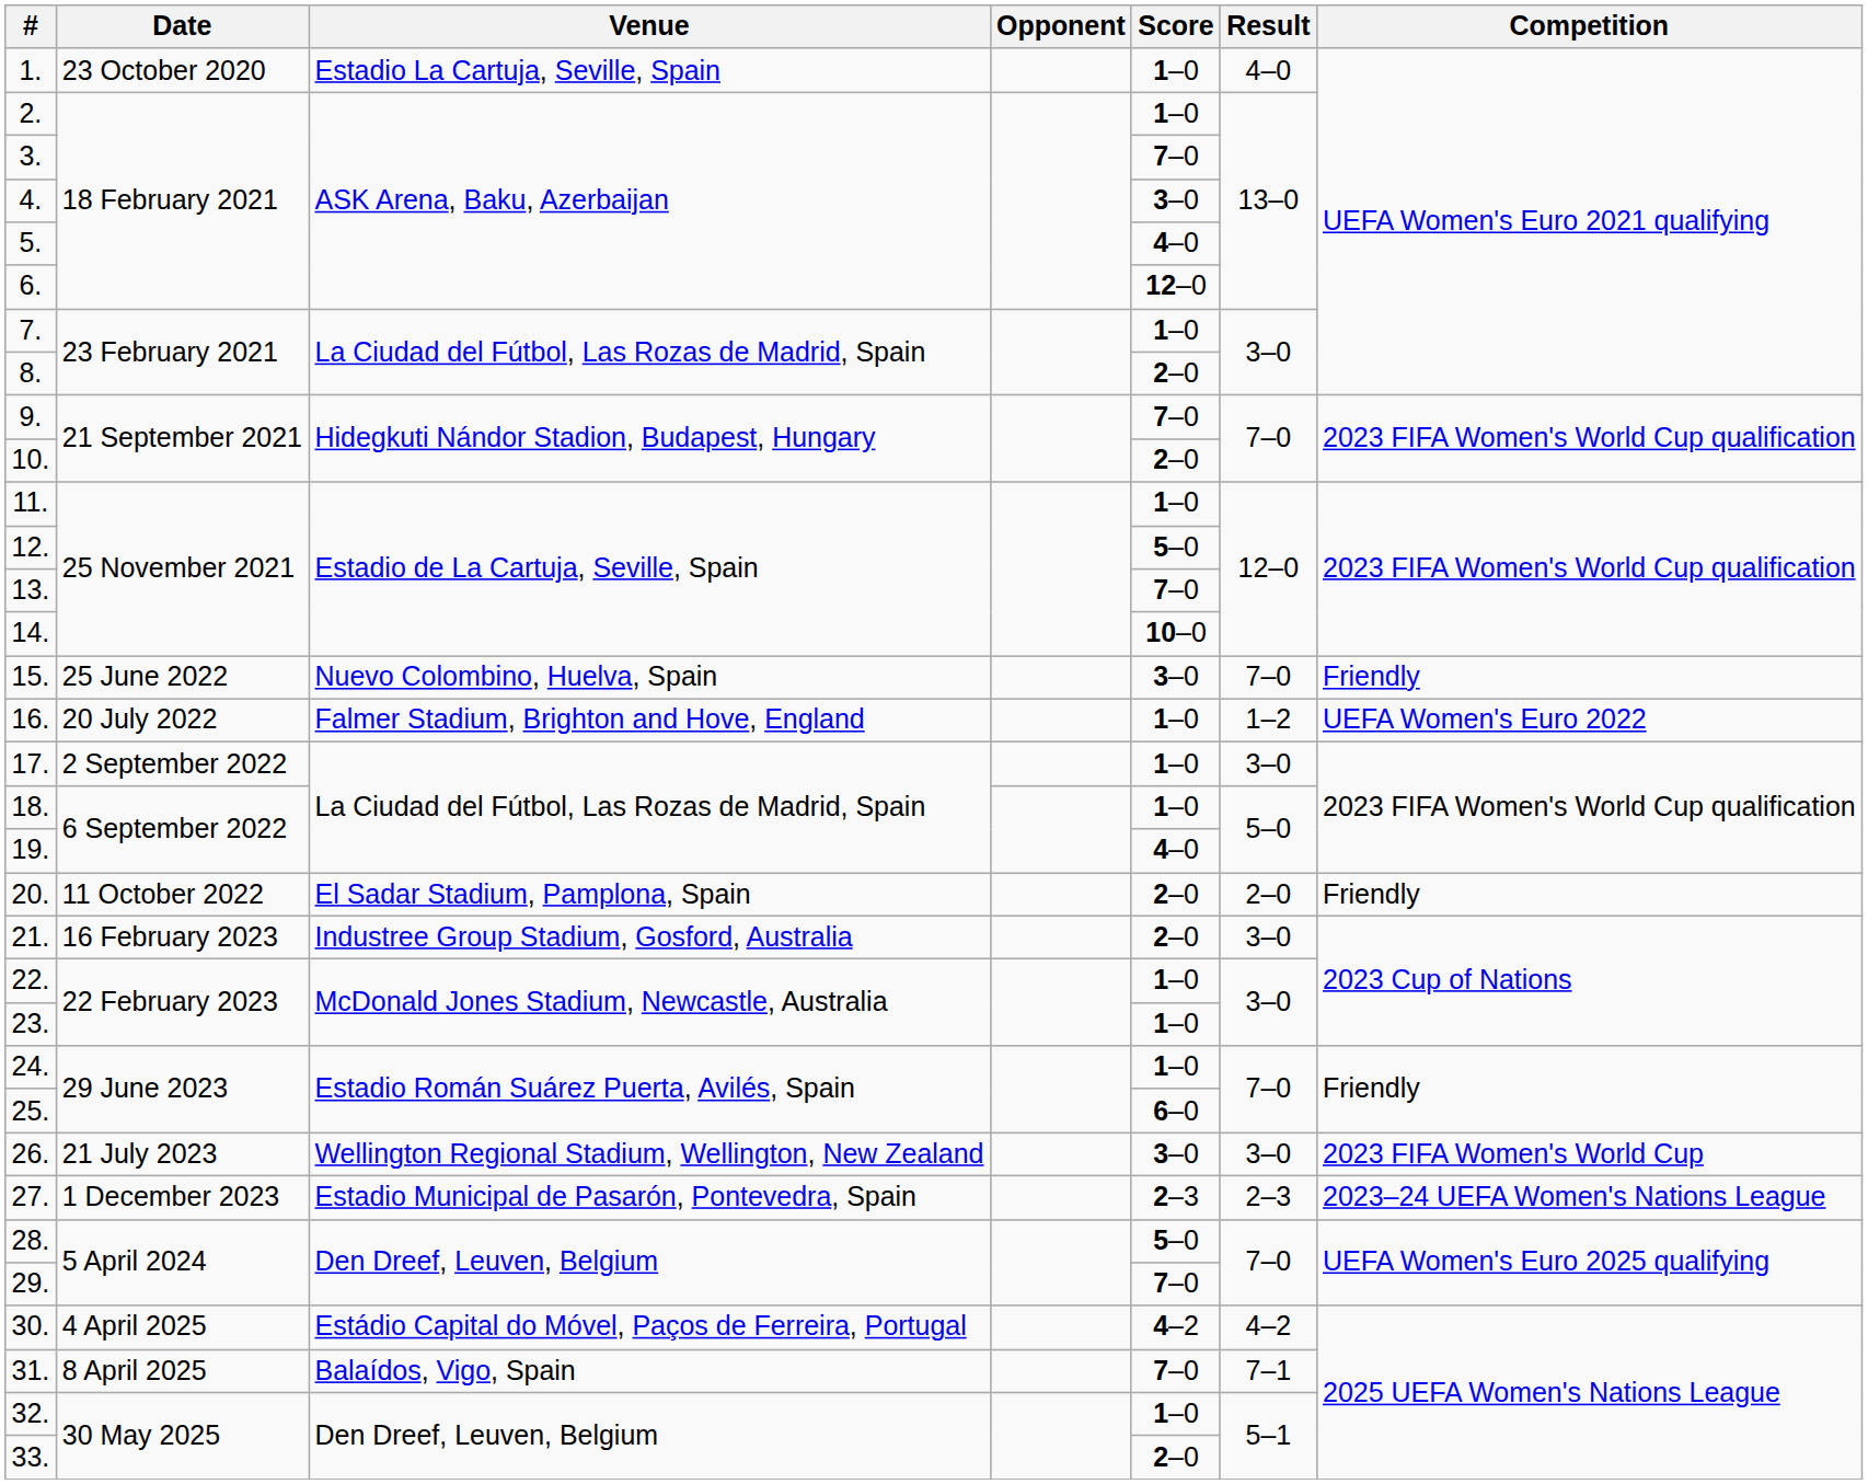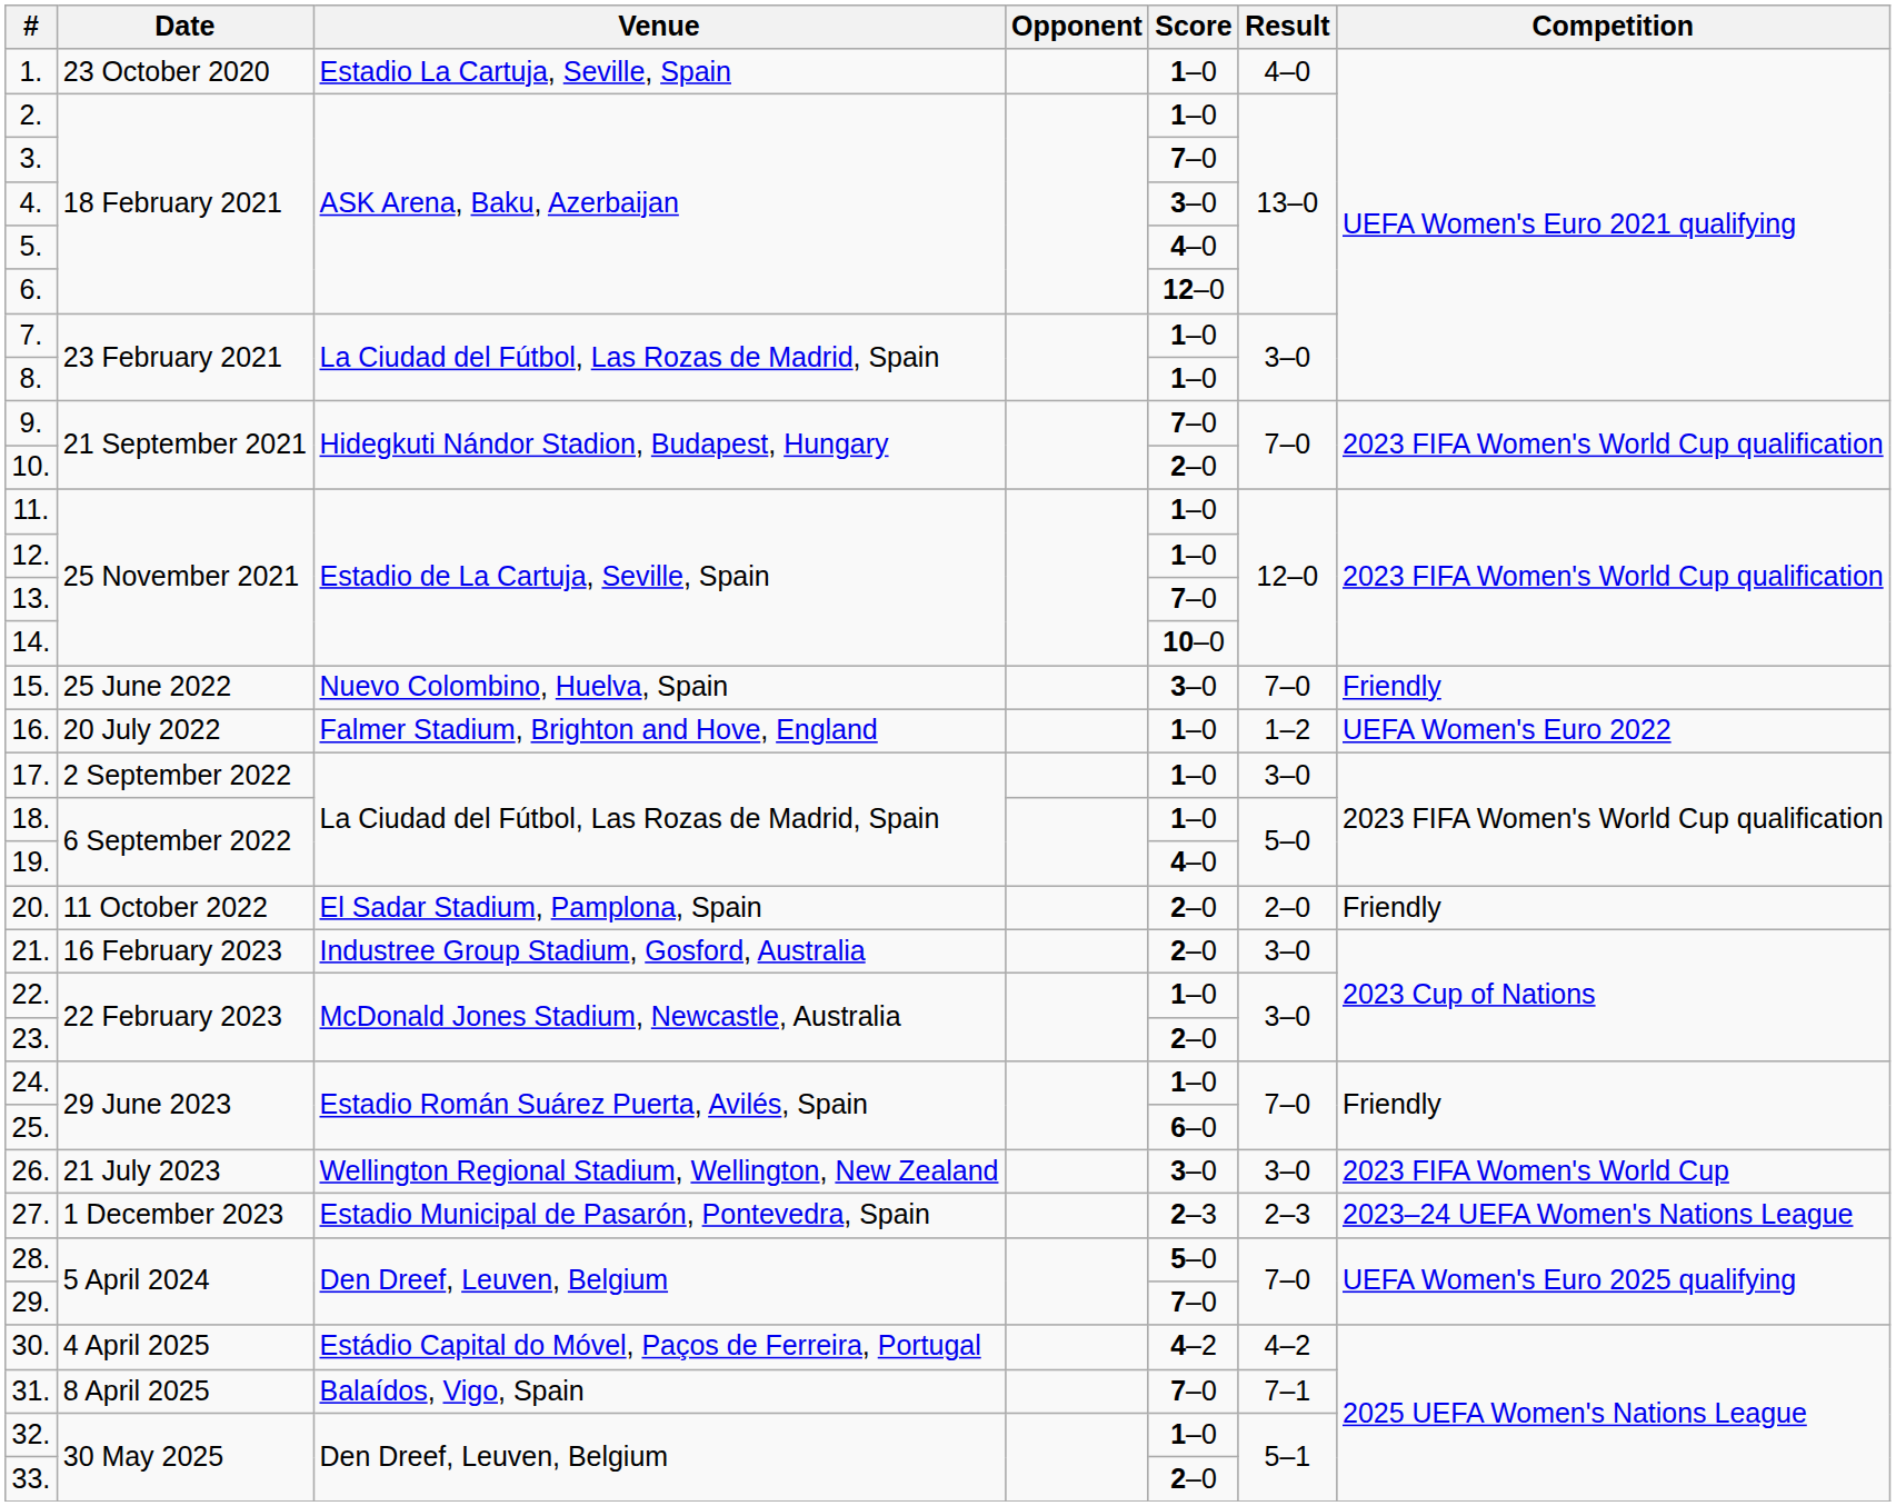 <table class="wikitable">
 <tr>
 <th>#</th>
 <th>Date</th>
 <th>Venue</th>
 <th>Opponent</th>
 <th>Score</th>
 <th>Result</th>
 <th>Competition</th>
 </tr>
 <tr>
 <td align="center">1.</td>
 <td>23 October 2020</td>
 <td><a href='#'>Estadio La Cartuja</a>, <a href='#'>Seville</a>, <a href='#'>Spain</a></td>
 <td></td>
 <td align="center"><strong>1</strong>–0</td>
 <td align="center">4–0</td>
 <td rowspan="8"><a href='#'>UEFA Women's Euro 2021 qualifying</a></td>
 </tr>
 <tr>
 <td align="center">2.</td>
 <td rowspan="5">18 February 2021</td>
 <td rowspan="5"><a href='#'>ASK Arena</a>, <a href='#'>Baku</a>, <a href='#'>Azerbaijan</a></td>
 <td rowspan="5"></td>
 <td align="center"><strong>1</strong>–0</td>
 <td rowspan="5" align="center">13–0</td>
 </tr>
 <tr>
 <td align="center">3.</td>
 <td style="text-align:center"><strong>7</strong>–0</td>
 </tr>
 <tr>
 <td align="center">4.</td>
 <td align="center"><strong>3</strong>–0</td>
 </tr>
 <tr>
 <td align="center">5.</td>
 <td align="center"><strong>4</strong>–0</td>
 </tr>
 <tr>
 <td align="center">6.</td>
 <td align="center"><strong>12</strong>–0</td>
 </tr>
 <tr>
 <td align="center">7.</td>
 <td rowspan="2">23 February 2021</td>
 <td rowspan="2"><a href='#'>La Ciudad del Fútbol</a>, <a href='#'>Las Rozas de Madrid</a>, Spain</td>
 <td rowspan="2"></td>
 <td align="center"><strong>1</strong>–0</td>
 <td rowspan="2" align="center">3–0</td>
 </tr>
 <tr>
 <td align="center">8.</td>
-<td align="center"><strong>2</strong>–0</td>
+<td align="center"><strong>1</strong>–0</td>
 </tr>
 <tr>
 <td align="center">9.</td>
 <td rowspan="2">21 September 2021</td>
 <td rowspan="2"><a href='#'>Hidegkuti Nándor Stadion</a>, <a href='#'>Budapest</a>, <a href='#'>Hungary</a></td>
 <td rowspan="2"></td>
 <td align=center><strong>7</strong>–0</td>
 <td rowspan="2" align=center>7–0</td>
 <td rowspan=2><a href='#'>2023 FIFA Women's World Cup qualification</a></td>
 </tr>
 <tr>
 <td align="center">10.</td>
 <td align=center><strong>2</strong>–0</td>
 </tr>
 <tr>
 <td align="center">11.</td>
 <td rowspan="4">25 November 2021</td>
 <td rowspan="4"><a href='#'>Estadio de La Cartuja</a>, <a href='#'>Seville</a>, Spain</td>
 <td rowspan="4"></td>
 <td align=center><strong>1</strong>–0</td>
 <td rowspan="4" align=center>12–0</td>
 <td rowspan=4><a href='#'>2023 FIFA Women's World Cup qualification</a></td>
 </tr>
 <tr>
 <td align="center">12.</td>
-<td align=center><strong>5</strong>–0</td>
+<td align=center><strong>1</strong>–0</td>
 </tr>
 <tr>
 <td align="center">13.</td>
 <td align=center><strong>7</strong>–0</td>
 </tr>
 <tr>
 <td align="center">14.</td>
 <td align=center><strong>10</strong>–0</td>
 </tr>
 <tr>
 <td align="center">15.</td>
 <td>25 June 2022</td>
 <td><a href='#'>Nuevo Colombino</a>, <a href='#'>Huelva</a>, Spain</td>
 <td></td>
 <td align=center><strong>3</strong>–0</td>
 <td align=center>7–0</td>
 <td><a href='#'>Friendly</a></td>
 </tr>
 <tr>
 <td align="center">16.</td>
 <td>20 July 2022</td>
 <td><a href='#'>Falmer Stadium</a>, <a href='#'>Brighton and Hove</a>, <a href='#'>England</a></td>
 <td></td>
 <td align=center><strong>1</strong>–0</td>
 <td align=center>1–2</td>
 <td><a href='#'>UEFA Women's Euro 2022</a></td>
 </tr>
 <tr>
 <td align="center">17.</td>
 <td>2 September 2022</td>
 <td rowspan=3>La Ciudad del Fútbol, Las Rozas de Madrid, Spain</td>
 <td></td>
 <td align=center><strong>1</strong>–0</td>
 <td align=center>3–0</td>
 <td rowspan=3>2023 FIFA Women's World Cup qualification</td>
 </tr>
 <tr>
 <td align="center">18.</td>
 <td rowspan="2">6 September 2022</td>
 <td rowspan="2"></td>
 <td align=center><strong>1</strong>–0</td>
 <td rowspan="2" align=center>5–0</td>
 </tr>
 <tr>
 <td align="center">19.</td>
 <td align=center><strong>4</strong>–0</td>
 </tr>
 <tr>
 <td align="center">20.</td>
 <td>11 October 2022</td>
 <td><a href='#'>El Sadar Stadium</a>, <a href='#'>Pamplona</a>, Spain</td>
 <td></td>
 <td align=center><strong>2</strong>–0</td>
 <td align=center>2–0</td>
 <td>Friendly</td>
 </tr>
 <tr>
 <td align="center">21.</td>
 <td>16 February 2023</td>
 <td><a href='#'>Industree Group Stadium</a>, <a href='#'>Gosford</a>, <a href='#'>Australia</a></td>
 <td></td>
 <td align=center><strong>2</strong>–0</td>
 <td align=center>3–0</td>
 <td rowspan=3><a href='#'>2023 Cup of Nations</a></td>
 </tr>
 <tr>
 <td align="center">22.</td>
 <td rowspan=2>22 February 2023</td>
 <td rowspan=2><a href='#'>McDonald Jones Stadium</a>, <a href='#'>Newcastle</a>, Australia</td>
 <td rowspan=2></td>
 <td align=center><strong>1</strong>–0</td>
 <td rowspan=2 align=center>3–0</td>
 </tr>
 <tr>
 <td align="center">23.</td>
-<td align=center><strong>1</strong>–0</td>
+<td align=center><strong>2</strong>–0</td>
 </tr>
 <tr>
 <td align="center">24.</td>
 <td rowspan=2>29 June 2023</td>
 <td rowspan=2><a href='#'>Estadio Román Suárez Puerta</a>, <a href='#'>Avilés</a>, Spain</td>
 <td rowspan=2></td>
 <td align=center><strong>1</strong>–0</td>
 <td rowspan=2  align=center>7–0</td>
 <td rowspan=2>Friendly</td>
 </tr>
 <tr>
 <td align="center">25.</td>
 <td align=center><strong>6</strong>–0</td>
 </tr>
 <tr>
 <td align="center">26.</td>
 <td>21 July 2023</td>
 <td><a href='#'>Wellington Regional Stadium</a>, <a href='#'>Wellington</a>, <a href='#'>New Zealand</a></td>
 <td></td>
 <td align=center><strong>3</strong>–0</td>
 <td align=center>3–0</td>
 <td><a href='#'>2023 FIFA Women's World Cup</a></td>
 </tr>
 <tr>
 <td align="center">27.</td>
 <td>1 December 2023</td>
 <td><a href='#'>Estadio Municipal de Pasarón</a>, <a href='#'>Pontevedra</a>, Spain</td>
 <td></td>
 <td align=center><strong>2</strong>–3</td>
 <td align=center>2–3</td>
 <td><a href='#'>2023–24 UEFA Women's Nations League</a></td>
 </tr>
 <tr>
 <td style="text-align:center">28.</td>
 <td rowspan="2">5 April 2024</td>
 <td rowspan="2"><a href='#'>Den Dreef</a>, <a href='#'>Leuven</a>, <a href='#'>Belgium</a></td>
 <td rowspan="2"></td>
 <td style="text-align:center"><strong>5</strong>–0</td>
 <td rowspan="2" style="text-align:center">7–0</td>
 <td rowspan="2"><a href='#'>UEFA Women's Euro 2025 qualifying</a></td>
 </tr>
 <tr>
 <td style="text-align:center">29.</td>
 <td style="text-align:center"><strong>7</strong>–0</td>
 </tr>
 <tr>
 <td style="text-align:center">30.</td>
 <td>4 April 2025</td>
 <td><a href='#'>Estádio Capital do Móvel</a>, <a href='#'>Paços de Ferreira</a>, <a href='#'>Portugal</a></td>
 <td></td>
 <td style="text-align:center"><strong>4</strong>–2</td>
 <td style="text-align:center">4–2</td>
 <td rowspan=4><a href='#'>2025 UEFA Women's Nations League</a></td>
 </tr>
 <tr>
 <td style="text-align:center">31.</td>
 <td>8 April 2025</td>
 <td><a href='#'>Balaídos</a>, <a href='#'>Vigo</a>, Spain</td>
 <td></td>
 <td style="text-align:center"><strong>7</strong>–0</td>
 <td style="text-align:center">7–1</td>
 </tr>
 <tr>
 <td style="text-align:center">32.</td>
 <td rowspan=2>30 May 2025</td>
 <td rowspan=2>Den Dreef, Leuven, Belgium</td>
 <td rowspan=2></td>
 <td style="text-align:center"><strong>1</strong>–0</td>
 <td rowspan=2 style="text-align:center">5–1</td>
 </tr>
 <tr>
 <td style="text-align:center">33.</td>
 <td style="text-align:center"><strong>2</strong>–0</td>
 </tr>
 <tr>
 </tr>
 </table>
